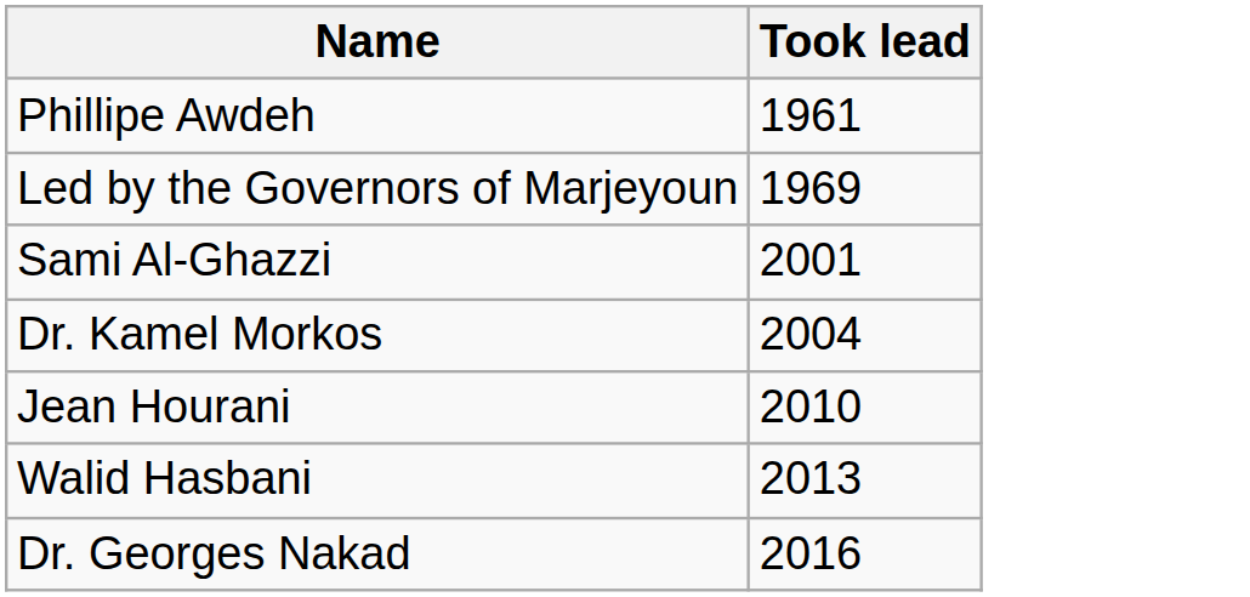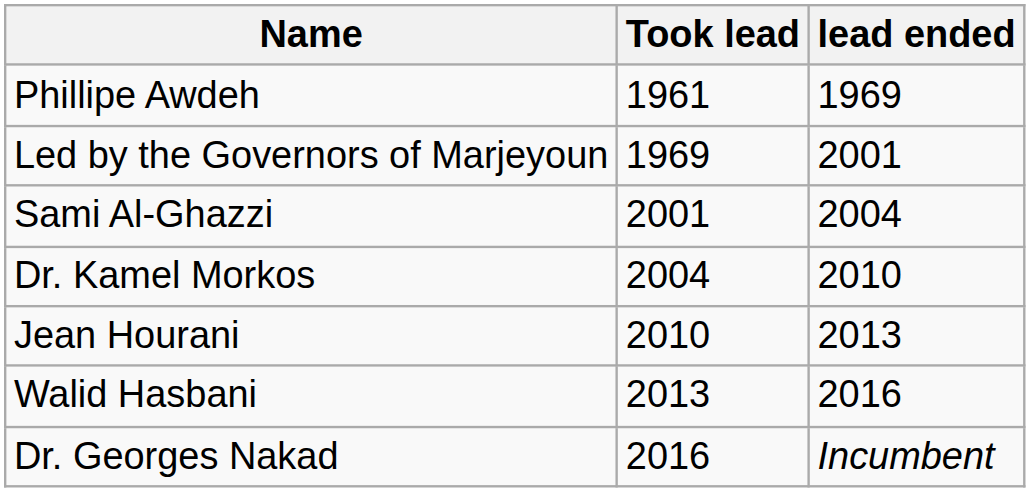 <table class="wikitable">
 <tr>
 <th>Name</th>
 <th>Took lead</th>
+<th>lead ended</th>
 </tr>
 <tr>
 <td>Phillipe Awdeh</td>
 <td>1961</td>
+<td>1969</td>
 </tr>
 <tr>
 <td>Led by the Governors of Marjeyoun</td>
 <td>1969</td>
+<td>2001</td>
 </tr>
 <tr>
 <td>Sami Al-Ghazzi</td>
 <td>2001</td>
+<td>2004</td>
 </tr>
 <tr>
 <td>Dr. Kamel Morkos</td>
 <td>2004</td>
+<td>2010</td>
 </tr>
 <tr>
 <td>Jean Hourani</td>
 <td>2010</td>
+<td>2013</td>
 </tr>
 <tr>
 <td>Walid Hasbani</td>
 <td>2013</td>
+<td>2016</td>
 </tr>
 <tr>
 <td>Dr. Georges Nakad</td>
 <td>2016</td>
+<td><em>Incumbent</em></td>
 </tr>
 </table>
